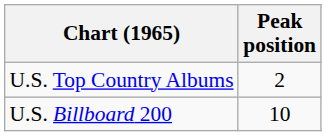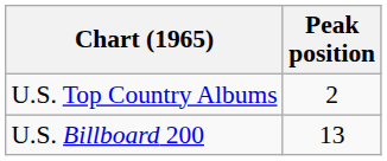 <table class="wikitable">
 <tr>
 <th>Chart (1965)</th>
 <th>Peak<br>position</th>
 </tr>
 <tr>
 <td>U.S. <a href='#'>Top Country Albums</a></td>
 <td align="center">2</td>
 </tr>
 <tr>
 <td>U.S. <a href='#'><em>Billboard</em> 200</a></td>
-<td align="center">10</td>
+<td align="center">13</td>
 </tr>
 </table>
